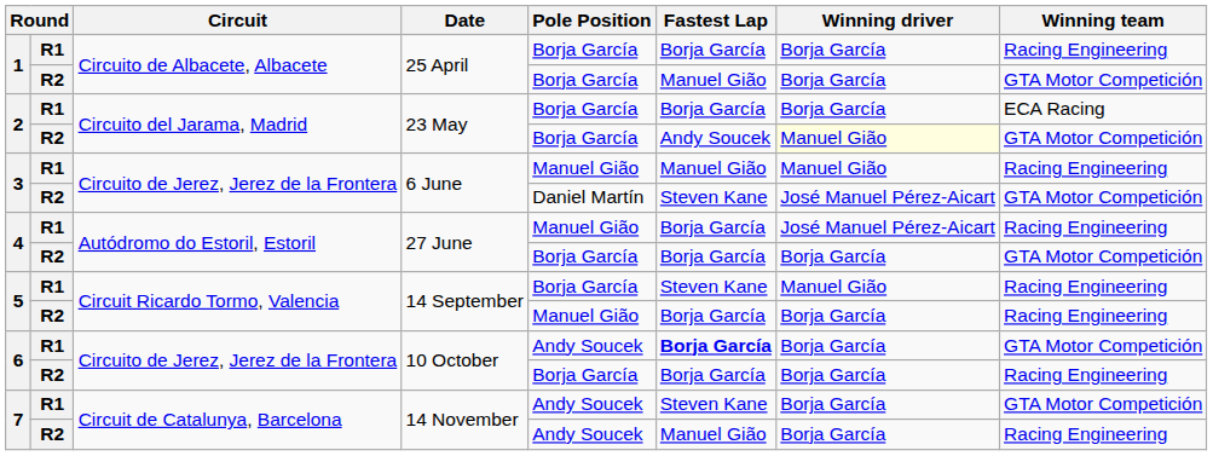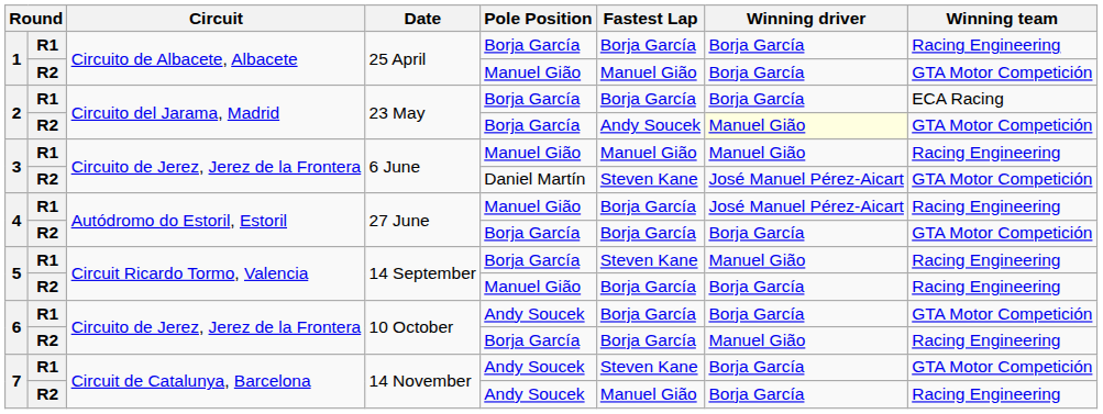 <table class="wikitable" style="font-size: 85%;">
 <tr>
 <th colspan=2>Round</th>
 <th>Circuit</th>
 <th>Date</th>
 <th>Pole Position</th>
 <th>Fastest Lap</th>
 <th>Winning driver</th>
 <th>Winning team</th>
 </tr>
 <tr>
 <th rowspan=2>1</th>
 <th>R1</th>
 <td rowspan=2> <a href='#'>Circuito de Albacete</a>, <a href='#'>Albacete</a></td>
 <td rowspan=2>25 April</td>
 <td> <a href='#'>Borja García</a></td>
 <td> <a href='#'>Borja García</a></td>
 <td> <a href='#'>Borja García</a></td>
 <td><a href='#'>Racing Engineering</a></td>
 </tr>
 <tr>
 <th>R2</th>
-<td> <a href='#'>Borja García</a></td>
+<td> <a href='#'>Manuel Gião</a></td>
 <td> <a href='#'>Manuel Gião</a></td>
 <td> <a href='#'>Borja García</a></td>
 <td><a href='#'>GTA Motor Competición</a></td>
 </tr>
 <tr>
 <th rowspan=2>2</th>
 <th>R1</th>
 <td rowspan=2> <a href='#'>Circuito del Jarama</a>, <a href='#'>Madrid</a></td>
 <td rowspan=2>23 May</td>
 <td> <a href='#'>Borja García</a></td>
 <td> <a href='#'>Borja García</a></td>
 <td> <a href='#'>Borja García</a></td>
 <td>ECA Racing</td>
 </tr>
 <tr>
 <th>R2</th>
 <td> <a href='#'>Borja García</a></td>
 <td nowrap> <a href='#'>Andy Soucek</a></td>
 <td style="background: lightyellow;"> <a href='#'>Manuel Gião</a></td>
 <td><a href='#'>GTA Motor Competición</a></td>
 </tr>
 <tr>
 <th rowspan=2>3</th>
 <th>R1</th>
 <td rowspan=2 nowrap> <a href='#'>Circuito de Jerez</a>, <a href='#'>Jerez de la Frontera</a></td>
 <td rowspan=2>6 June</td>
 <td> <a href='#'>Manuel Gião</a></td>
 <td> <a href='#'>Manuel Gião</a></td>
 <td> <a href='#'>Manuel Gião</a></td>
 <td><a href='#'>Racing Engineering</a></td>
 </tr>
 <tr>
 <th>R2</th>
 <td> Daniel Martín</td>
 <td> <a href='#'>Steven Kane</a></td>
 <td nowrap> <a href='#'>José Manuel Pérez-Aicart</a></td>
 <td nowrap><a href='#'>GTA Motor Competición</a></td>
 </tr>
 <tr>
 <th rowspan=2>4</th>
 <th>R1</th>
 <td rowspan=2> <a href='#'>Autódromo do Estoril</a>, <a href='#'>Estoril</a></td>
 <td rowspan=2>27 June</td>
 <td> <a href='#'>Manuel Gião</a></td>
 <td> <a href='#'>Borja García</a></td>
 <td nowrap> <a href='#'>José Manuel Pérez-Aicart</a></td>
 <td><a href='#'>Racing Engineering</a></td>
 </tr>
 <tr>
 <th>R2</th>
 <td> <a href='#'>Borja García</a></td>
 <td> <a href='#'>Borja García</a></td>
 <td> <a href='#'>Borja García</a></td>
 <td><a href='#'>GTA Motor Competición</a></td>
 </tr>
 <tr>
 <th rowspan=2>5</th>
 <th>R1</th>
 <td rowspan=2> <a href='#'>Circuit Ricardo Tormo</a>, <a href='#'>Valencia</a></td>
 <td rowspan=2 nowrap>14 September</td>
 <td> <a href='#'>Borja García</a></td>
 <td> <a href='#'>Steven Kane</a></td>
 <td> <a href='#'>Manuel Gião</a></td>
 <td><a href='#'>Racing Engineering</a></td>
 </tr>
 <tr>
 <th>R2</th>
 <td> <a href='#'>Manuel Gião</a></td>
 <td> <a href='#'>Borja García</a></td>
 <td> <a href='#'>Borja García</a></td>
 <td><a href='#'>Racing Engineering</a></td>
 </tr>
 <tr>
 <th rowspan=2>6</th>
 <th>R1</th>
 <td rowspan=2> <a href='#'>Circuito de Jerez</a>, <a href='#'>Jerez de la Frontera</a></td>
 <td rowspan=2>10 October</td>
 <td nowrap> <a href='#'>Andy Soucek</a></td>
-<td><strong> <a href='#'>Borja García</a></strong></td>
+<td> <a href='#'>Borja García</a></td>
 <td> <a href='#'>Borja García</a></td>
 <td><a href='#'>GTA Motor Competición</a></td>
 </tr>
 <tr>
 <th>R2</th>
 <td> <a href='#'>Borja García</a></td>
 <td> <a href='#'>Borja García</a></td>
-<td> <a href='#'>Borja García</a></td>
+<td> <a href='#'>Manuel Gião</a></td>
 <td><a href='#'>Racing Engineering</a></td>
 </tr>
 <tr>
 <th rowspan=2>7</th>
 <th>R1</th>
 <td rowspan=2> <a href='#'>Circuit de Catalunya</a>, <a href='#'>Barcelona</a></td>
 <td rowspan=2>14 November</td>
 <td nowrap> <a href='#'>Andy Soucek</a></td>
 <td> <a href='#'>Steven Kane</a></td>
 <td> <a href='#'>Borja García</a></td>
 <td><a href='#'>GTA Motor Competición</a></td>
 </tr>
 <tr>
 <th>R2</th>
 <td nowrap> <a href='#'>Andy Soucek</a></td>
 <td> <a href='#'>Manuel Gião</a></td>
 <td> <a href='#'>Borja García</a></td>
 <td><a href='#'>Racing Engineering</a></td>
 </tr>
 </table>
